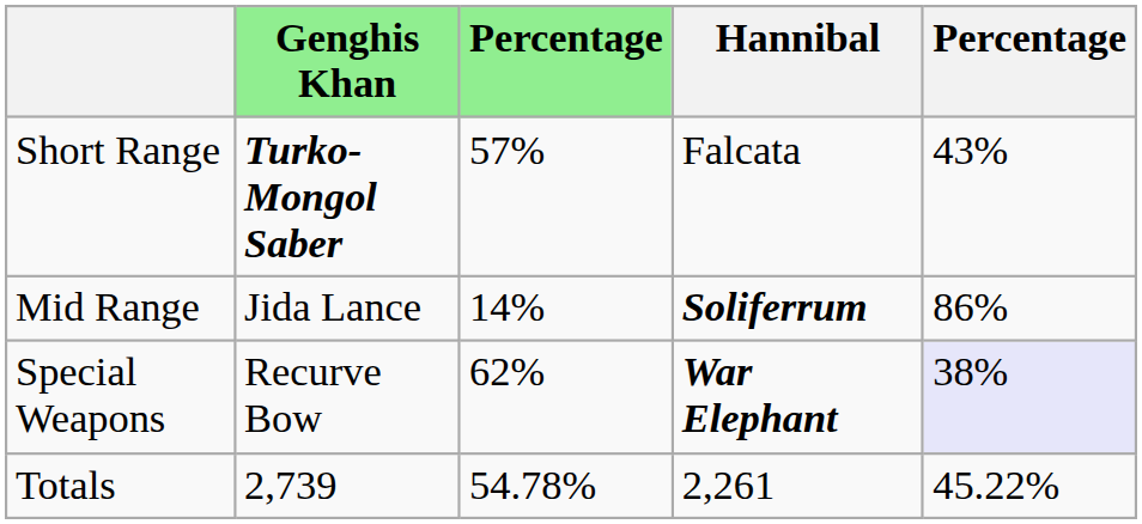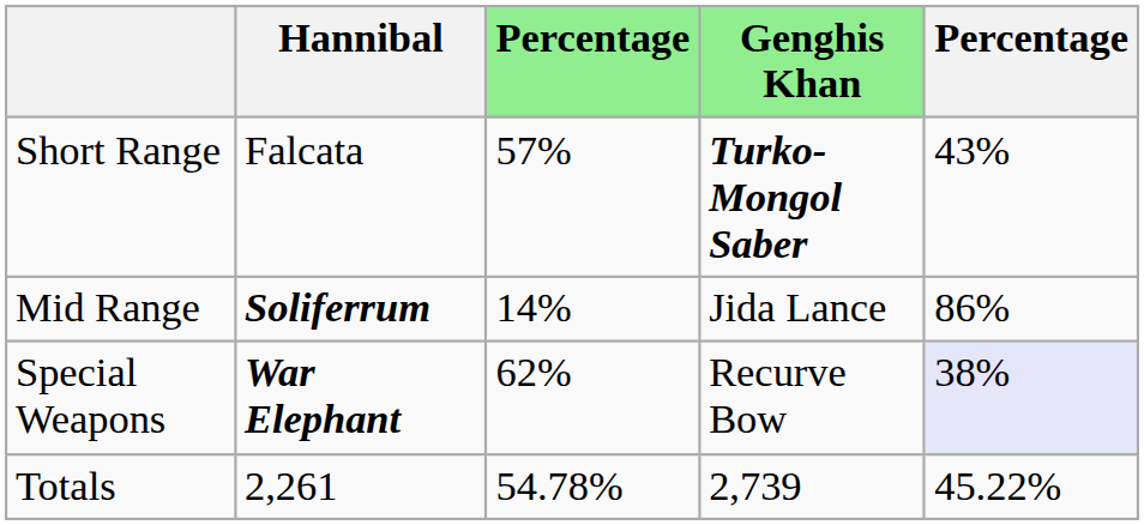 <table class="wikitable" style="text-align:left; width:440px; height:200px">
 <tr valign="top">
 <th style="width:120px;"></th>
+<th style="width:120px;">Hannibal</th>
+<th style="width:40px; background:lightgreen;">Percentage</th>
 <th style="width:120px; background:lightgreen;">Genghis Khan</th>
-<th style="width:40px; background:lightgreen;">Percentage</th>
-<th style="width:120px;">Hannibal</th>
 <th style="width:40px;">Percentage</th>
 </tr>
 <tr valign="top">
 <td>Short Range</td>
+<td>Falcata</td>
+<td>57%</td>
 <td><strong><em>Turko-Mongol Saber</em></strong></td>
-<td>57%</td>
-<td>Falcata</td>
 <td>43%</td>
 </tr>
 <tr valign="top">
 <td>Mid Range</td>
+<td><strong><em>Soliferrum</em></strong></td>
+<td>14%</td>
 <td>Jida Lance</td>
-<td>14%</td>
-<td><strong><em>Soliferrum</em></strong></td>
 <td>86%</td>
 </tr>
 <tr valign="top">
 <td>Special Weapons</td>
+<td><strong><em>War Elephant</em></strong></td>
+<td>62%</td>
 <td>Recurve Bow</td>
-<td>62%</td>
-<td><strong><em>War Elephant</em></strong></td>
 <td style="background: lavender;">38%</td>
 </tr>
 <tr valign="top">
 <td>Totals</td>
+<td>2,261</td>
+<td>54.78%</td>
 <td>2,739</td>
-<td>54.78%</td>
-<td>2,261</td>
 <td>45.22%</td>
 </tr>
 </table>
